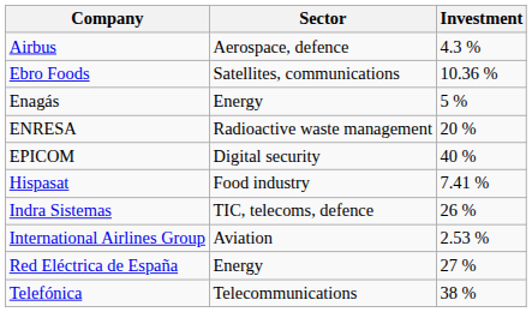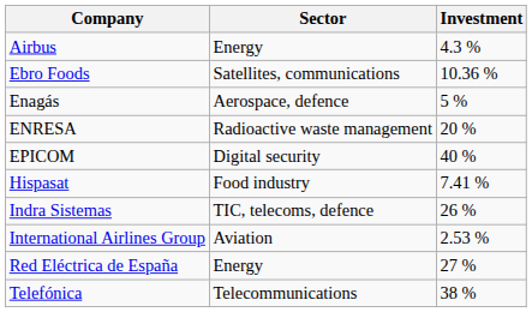 <table class="wikitable sortable" border="1">
 <tr>
 <th scope="col">Company</th>
 <th scope="col">Sector</th>
 <th scope="col">Investment</th>
 </tr>
 <tr>
 <td><a href='#'>Airbus</a></td>
-<td>Aerospace, defence</td>
+<td>Energy</td>
 <td>4.3 %</td>
 </tr>
 <tr>
 <td><a href='#'>Ebro Foods</a></td>
 <td>Satellites, communications</td>
 <td>10.36 %</td>
 </tr>
 <tr>
 <td>Enagás</td>
-<td>Energy</td>
+<td>Aerospace, defence</td>
 <td>5 %</td>
 </tr>
 <tr>
 <td>ENRESA</td>
 <td>Radioactive waste management</td>
 <td>20 %</td>
 </tr>
 <tr>
 <td>EPICOM</td>
 <td>Digital security</td>
 <td>40 %</td>
 </tr>
 <tr>
 <td><a href='#'>Hispasat</a></td>
 <td>Food industry</td>
 <td>7.41 %</td>
 </tr>
 <tr>
 <td><a href='#'>Indra Sistemas</a></td>
 <td>TIC, telecoms, defence</td>
 <td>26 %</td>
 </tr>
 <tr>
 <td><a href='#'>International Airlines Group</a></td>
 <td>Aviation</td>
 <td>2.53 %</td>
 </tr>
 <tr>
 <td><a href='#'>Red Eléctrica de España</a></td>
 <td>Energy</td>
 <td>27 %</td>
 </tr>
 <tr>
 <td><a href='#'>Telefónica</a></td>
 <td>Telecommunications</td>
 <td>38 %</td>
 </tr>
 </table>
